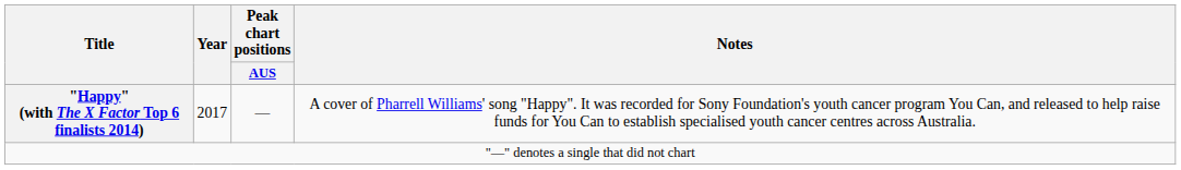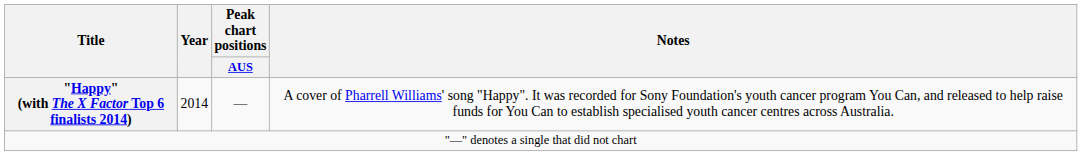 <table class="wikitable plainrowheaders" style="text-align:center;">
 <tr>
 <th scope="col" rowspan="2">Title</th>
 <th scope="col" rowspan="2">Year</th>
 <th scope="col">Peak chart positions</th>
 <th scope="col" rowspan="2">Notes</th>
 </tr>
 <tr>
 <th scope="col" style="width:3em;font-size:90%;"><a href='#'>AUS</a><br></th>
 </tr>
 <tr>
 <th scope="row">"<a href='#'>Happy</a>"<br><span>(with <a href='#'><em>The X Factor</em> Top 6 finalists 2014</a>)</span></th>
-<td>2017</td>
+<td>2014</td>
 <td>—</td>
 <td>A cover of <a href='#'>Pharrell Williams</a>' song "Happy". It was recorded for Sony Foundation's youth cancer program You Can, and released to help raise funds for You Can to establish specialised youth cancer centres across Australia.</td>
 </tr>
 <tr>
 <td colspan="4" style="font-size:90%">"—" denotes a single that did not chart</td>
 </tr>
 </table>
